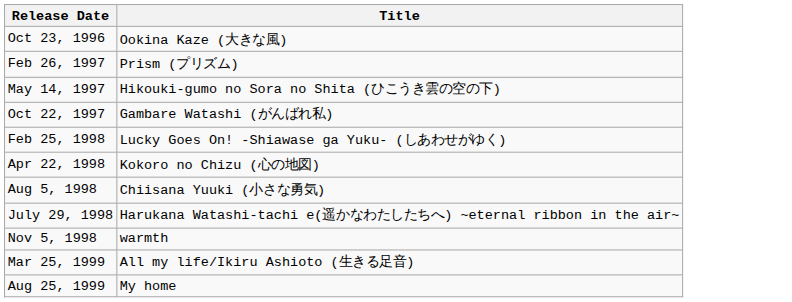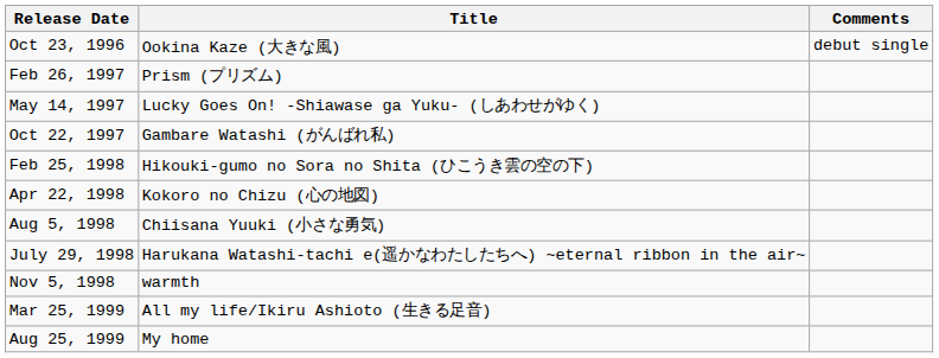 <table class="wikitable" border="1">
 <tr>
 <th>Release Date</th>
 <th>Title</th>
+<th>Comments</th>
 </tr>
 <tr>
 <td>Oct 23, 1996</td>
 <td>Ookina Kaze (大きな風)</td>
+<td>debut single</td>
 </tr>
 <tr>
 <td>Feb 26, 1997</td>
 <td>Prism (プリズム)</td>
+<td></td>
 </tr>
 <tr>
 <td>May 14, 1997</td>
-<td>Hikouki-gumo no Sora no Shita (ひこうき雲の空の下)</td>
+<td>Lucky Goes On! -Shiawase ga Yuku- (しあわせがゆく)</td>
+<td></td>
 </tr>
 <tr>
 <td>Oct 22, 1997</td>
 <td>Gambare Watashi (がんばれ私)</td>
+<td></td>
 </tr>
 <tr>
 <td>Feb 25, 1998</td>
-<td>Lucky Goes On! -Shiawase ga Yuku- (しあわせがゆく)</td>
+<td>Hikouki-gumo no Sora no Shita (ひこうき雲の空の下)</td>
+<td></td>
 </tr>
 <tr>
 <td>Apr 22, 1998</td>
 <td>Kokoro no Chizu (心の地図)</td>
+<td></td>
 </tr>
 <tr>
 <td>Aug 5, 1998</td>
 <td>Chiisana Yuuki (小さな勇気)</td>
+<td></td>
 </tr>
 <tr>
 <td>July 29, 1998</td>
 <td>Harukana Watashi-tachi e(遥かなわたしたちへ) ~eternal ribbon in the air~</td>
+<td></td>
 </tr>
 <tr>
 <td>Nov 5, 1998</td>
 <td>warmth</td>
+<td></td>
 </tr>
 <tr>
 <td>Mar 25, 1999</td>
 <td>All my life/Ikiru Ashioto (生きる足音)</td>
+<td></td>
 </tr>
 <tr>
 <td>Aug 25, 1999</td>
 <td>My home</td>
+<td></td>
 </tr>
 </table>
